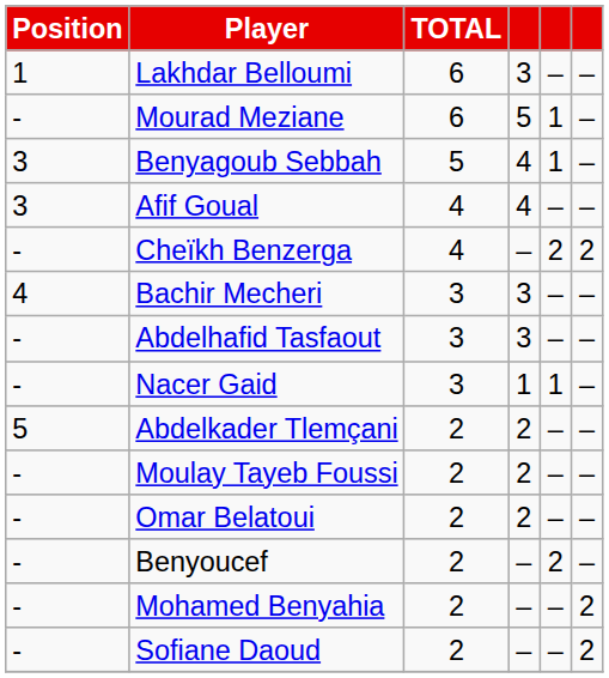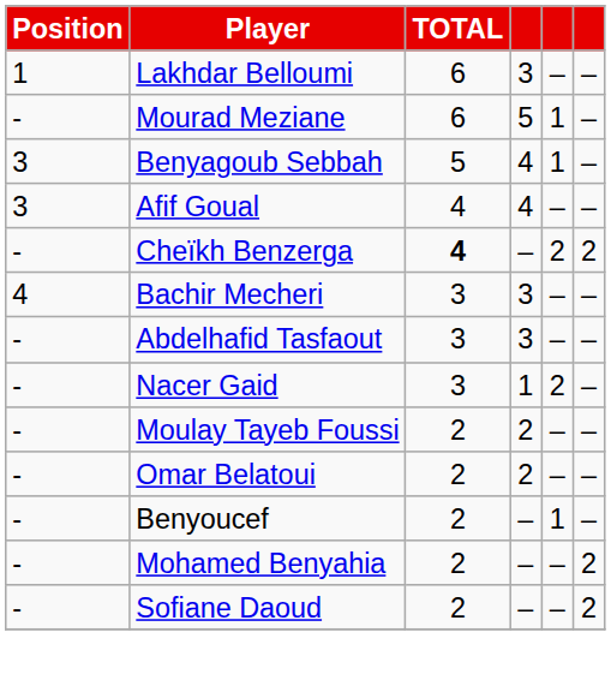 <table border="0" class="wikitable" style="text-align:center;font-size:95%">
 <tr>
 <th scope=col style="color:#FFFFFF; background:#E60000;">Position</th>
 <th scope=col style="color:#FFFFFF; background:#E60000;">Player</th>
 <th scope=col style="color:#FFFFFF; background:#E60000;">TOTAL</th>
 <th scope=col style="color:#FFFFFF; background:#E60000;" width=10><a href='#'></a></th>
 <th scope=col style="color:#FFFFFF; background:#E60000;" width=10><a href='#'></a></th>
 <th scope=col style="color:#FFFFFF; background:#E60000;" width=10><s><a href='#'></a></s> <a href='#'></a></th>
 </tr>
 <tr>
 <td align=left>1</td>
 <td align=left> <a href='#'>Lakhdar Belloumi</a></td>
 <td align=center>6</td>
 <td>3</td>
 <td>–</td>
 <td>–</td>
 </tr>
 <tr>
 <td align=left>-</td>
 <td align=left> <a href='#'>Mourad Meziane</a></td>
 <td align=center>6</td>
 <td>5</td>
 <td>1</td>
 <td>–</td>
 </tr>
 <tr>
 <td align=left>3</td>
 <td align=left> <a href='#'>Benyagoub Sebbah</a></td>
 <td align=center>5</td>
 <td>4</td>
 <td>1</td>
 <td>–</td>
 </tr>
 <tr>
 <td align=left>3</td>
 <td align=left> <a href='#'>Afif Goual</a></td>
 <td align=center>4</td>
 <td>4</td>
 <td>–</td>
 <td>–</td>
 </tr>
 <tr>
 <td align=left>-</td>
 <td align=left> <a href='#'>Cheïkh Benzerga</a></td>
-<td align=center>4</td>
+<td align=center><strong>4</strong></td>
 <td>–</td>
 <td>2</td>
 <td>2</td>
 </tr>
 <tr>
 <td align=left>4</td>
 <td align=left> <a href='#'>Bachir Mecheri</a></td>
 <td align=center>3</td>
 <td>3</td>
 <td>–</td>
 <td>–</td>
 </tr>
 <tr>
 <td align=left>-</td>
 <td align=left> <a href='#'>Abdelhafid Tasfaout</a></td>
 <td align=center>3</td>
 <td>3</td>
 <td>–</td>
 <td>–</td>
 </tr>
 <tr>
 <td align=left>-</td>
 <td align=left> <a href='#'>Nacer Gaid</a></td>
 <td align=center>3</td>
 <td>1</td>
-<td>1</td>
-<td>–</td>
-</tr>
-<tr>
-<td align=left>5</td>
-<td align=left> <a href='#'>Abdelkader Tlemçani</a></td>
-<td align=center>2</td>
 <td>2</td>
-<td>–</td>
 <td>–</td>
 </tr>
 <tr>
 <td align=left>-</td>
 <td align=left> <a href='#'>Moulay Tayeb Foussi</a></td>
 <td align=center>2</td>
 <td>2</td>
 <td>–</td>
 <td>–</td>
 </tr>
 <tr>
 <td align=left>-</td>
 <td align=left> <a href='#'>Omar Belatoui</a></td>
 <td align=center>2</td>
 <td>2</td>
 <td>–</td>
 <td>–</td>
 </tr>
 <tr>
 <td align=left>-</td>
 <td align=left> Benyoucef</td>
 <td align=center>2</td>
 <td>–</td>
-<td>2</td>
+<td>1</td>
 <td>–</td>
 </tr>
 <tr>
 <td align=left>-</td>
 <td align=left> <a href='#'>Mohamed Benyahia</a></td>
 <td align=center>2</td>
 <td>–</td>
 <td>–</td>
 <td>2</td>
 </tr>
 <tr>
 <td align=left>-</td>
 <td align=left> <a href='#'>Sofiane Daoud</a></td>
 <td align=center>2</td>
 <td>–</td>
 <td>–</td>
 <td>2</td>
 </tr>
 <tr>
 </tr>
 </table>
